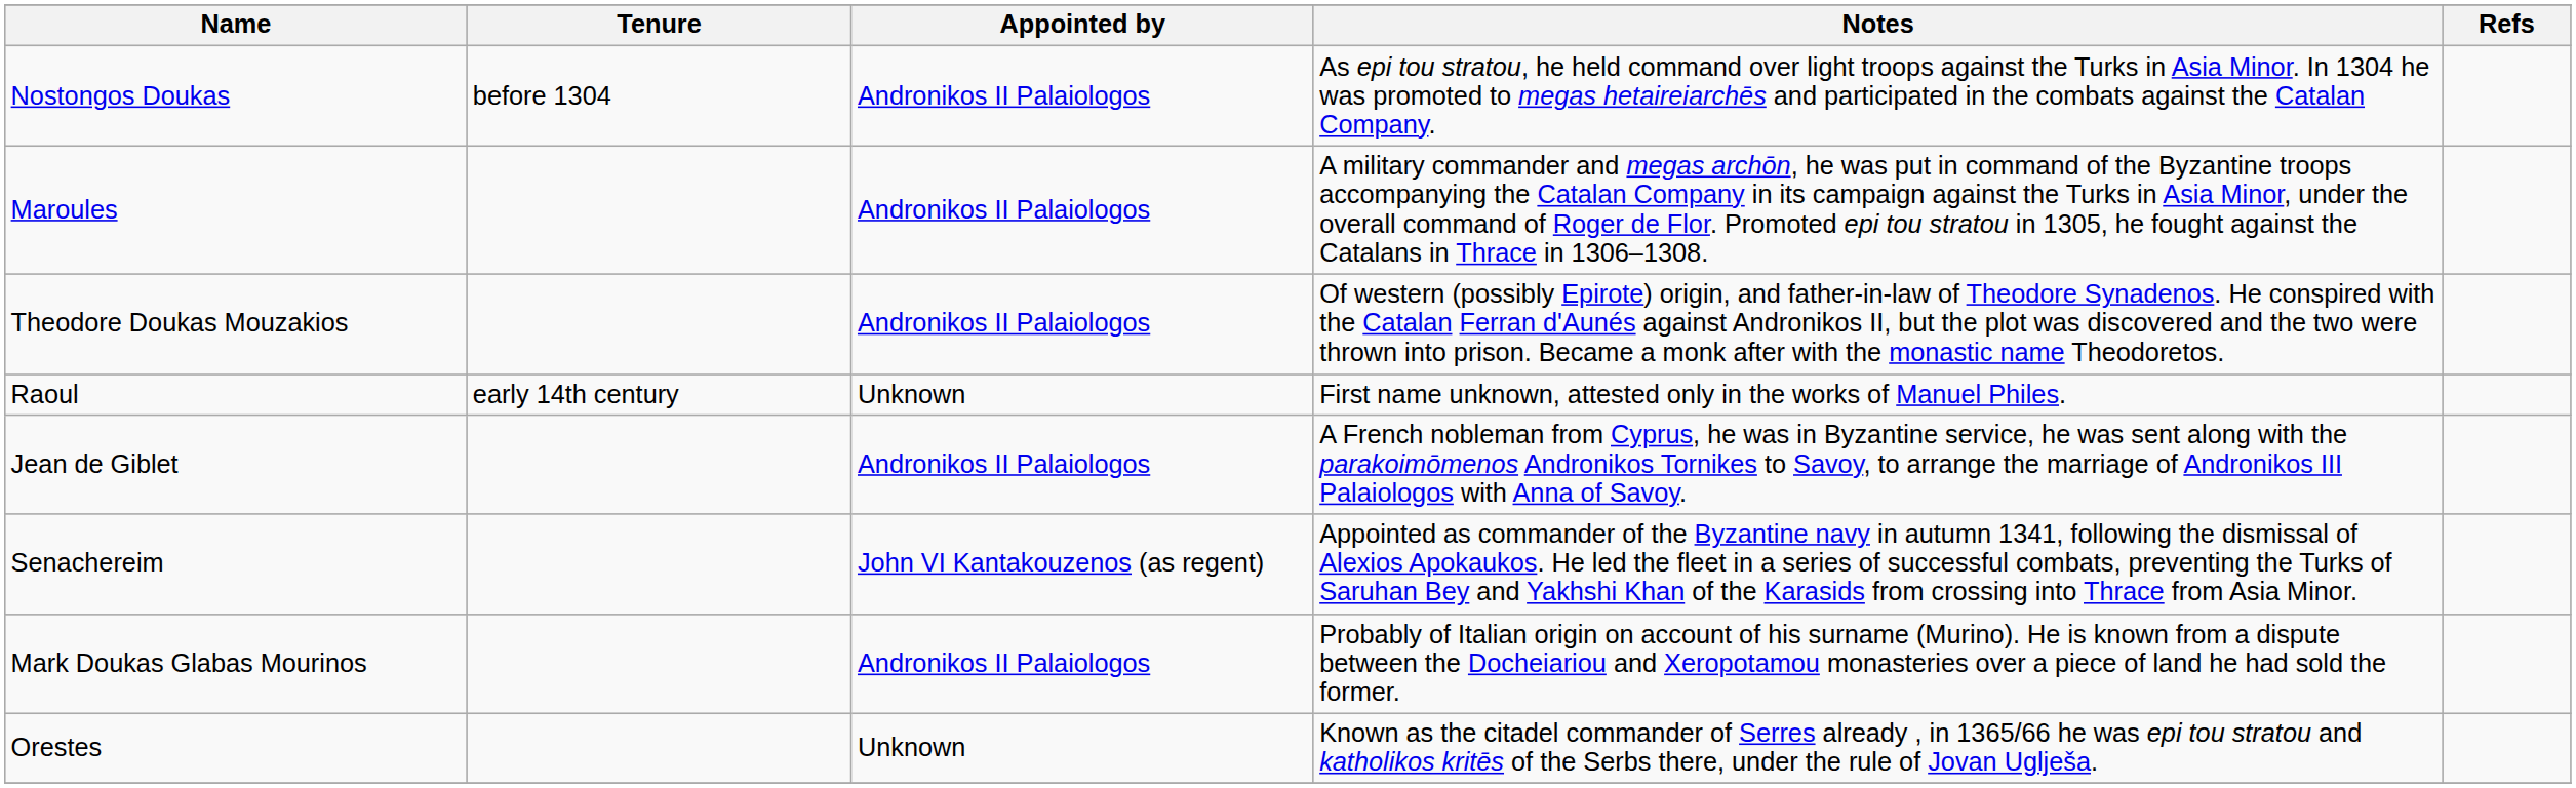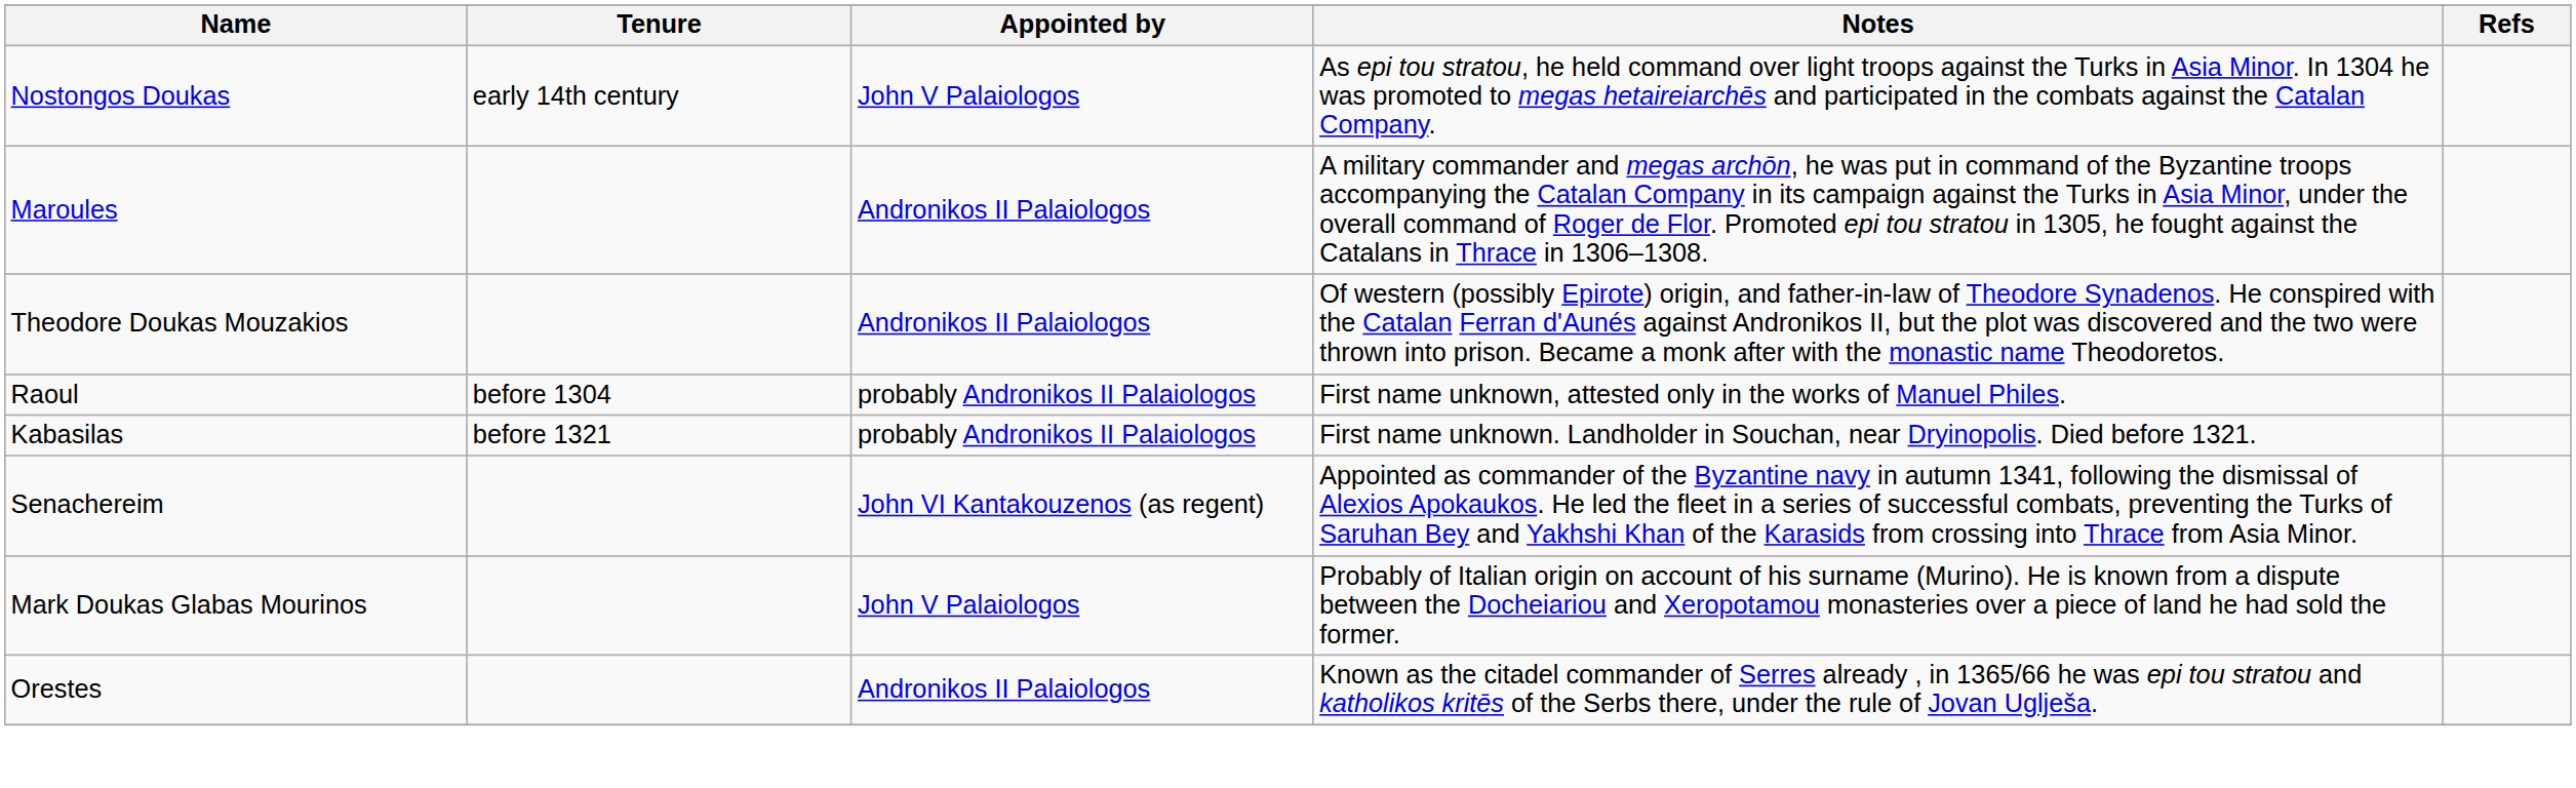 <table class="wikitable"  width="100%">
 <tr bgcolor="#FFDEAD">
 </tr>
 <tr>
 <th width="18%">Name</th>
 <th width="15%">Tenure</th>
 <th width="18%">Appointed by</th>
 <th width="44%">Notes</th>
 <th width="5%">Refs</th>
 </tr>
 <tr>
 <td><a href='#'>Nostongos Doukas</a></td>
-<td>before 1304</td>
-<td><a href='#'>Andronikos II Palaiologos</a></td>
+<td>early 14th century</td>
+<td><a href='#'>John V Palaiologos</a></td>
 <td>As <em>epi tou stratou</em>, he held command over light troops against the Turks in <a href='#'>Asia Minor</a>. In 1304 he was promoted to <em><a href='#'>megas hetaireiarchēs</a></em> and participated in the combats against the <a href='#'>Catalan Company</a>.</td>
 <td></td>
 </tr>
 <tr>
 <td><a href='#'>Maroules</a></td>
 <td></td>
 <td><a href='#'>Andronikos II Palaiologos</a></td>
 <td>A military commander and <em><a href='#'>megas archōn</a></em>, he was put in command of the Byzantine troops accompanying the <a href='#'>Catalan Company</a> in its campaign against the Turks in <a href='#'>Asia Minor</a>, under the overall command of <a href='#'>Roger de Flor</a>. Promoted <em>epi tou stratou</em> in 1305, he fought against the Catalans in <a href='#'>Thrace</a> in 1306–1308.</td>
 <td></td>
 </tr>
 <tr>
 <td>Theodore Doukas Mouzakios</td>
 <td></td>
 <td><a href='#'>Andronikos II Palaiologos</a></td>
 <td>Of western (possibly <a href='#'>Epirote</a>) origin, and father-in-law of <a href='#'>Theodore Synadenos</a>. He conspired with the <a href='#'>Catalan</a> <a href='#'>Ferran d'Aunés</a> against Andronikos II, but the plot was discovered and the two were thrown into prison. Became a monk after with the <a href='#'>monastic name</a> Theodoretos.</td>
 <td></td>
 </tr>
 <tr>
 <td>Raoul</td>
-<td>early 14th century</td>
-<td>Unknown</td>
+<td>before 1304</td>
+<td>probably <a href='#'>Andronikos II Palaiologos</a></td>
 <td>First name unknown, attested only in the works of <a href='#'>Manuel Philes</a>.</td>
 <td></td>
 </tr>
 <tr>
-<td>Jean de Giblet</td>
-<td></td>
-<td><a href='#'>Andronikos II Palaiologos</a></td>
-<td>A French nobleman from <a href='#'>Cyprus</a>, he was in Byzantine service, he was sent along with the <em><a href='#'>parakoimōmenos</a></em> <a href='#'>Andronikos Tornikes</a> to <a href='#'>Savoy</a>, to arrange the marriage of <a href='#'>Andronikos III Palaiologos</a> with <a href='#'>Anna of Savoy</a>.</td>
+<td>Kabasilas</td>
+<td>before 1321</td>
+<td>probably <a href='#'>Andronikos II Palaiologos</a></td>
+<td>First name unknown. Landholder in Souchan, near <a href='#'>Dryinopolis</a>. Died before 1321.</td>
 <td></td>
 </tr>
 <tr>
 <td>Senachereim</td>
 <td></td>
 <td><a href='#'>John VI Kantakouzenos</a> (as regent)</td>
 <td>Appointed as commander of the <a href='#'>Byzantine navy</a> in autumn 1341, following the dismissal of <a href='#'>Alexios Apokaukos</a>. He led the fleet in a series of successful combats, preventing the Turks of <a href='#'>Saruhan Bey</a> and <a href='#'>Yakhshi Khan</a> of the <a href='#'>Karasids</a> from crossing into <a href='#'>Thrace</a> from Asia Minor.</td>
 <td></td>
 </tr>
 <tr>
 <td>Mark Doukas Glabas Mourinos</td>
 <td></td>
-<td><a href='#'>Andronikos II Palaiologos</a></td>
+<td><a href='#'>John V Palaiologos</a></td>
 <td>Probably of Italian origin on account of his surname (Murino). He is known from a dispute between the <a href='#'>Docheiariou</a> and <a href='#'>Xeropotamou</a> monasteries over a piece of land he had sold the former.</td>
 <td></td>
 </tr>
 <tr>
 <td>Orestes</td>
 <td></td>
-<td>Unknown</td>
+<td><a href='#'>Andronikos II Palaiologos</a></td>
 <td>Known as the citadel commander of <a href='#'>Serres</a> already , in 1365/66 he was <em>epi tou stratou</em> and <em><a href='#'>katholikos kritēs</a></em> of the Serbs there, under the rule of <a href='#'>Jovan Uglješa</a>.</td>
 <td></td>
 </tr>
 <tr>
 </tr>
 </table>
